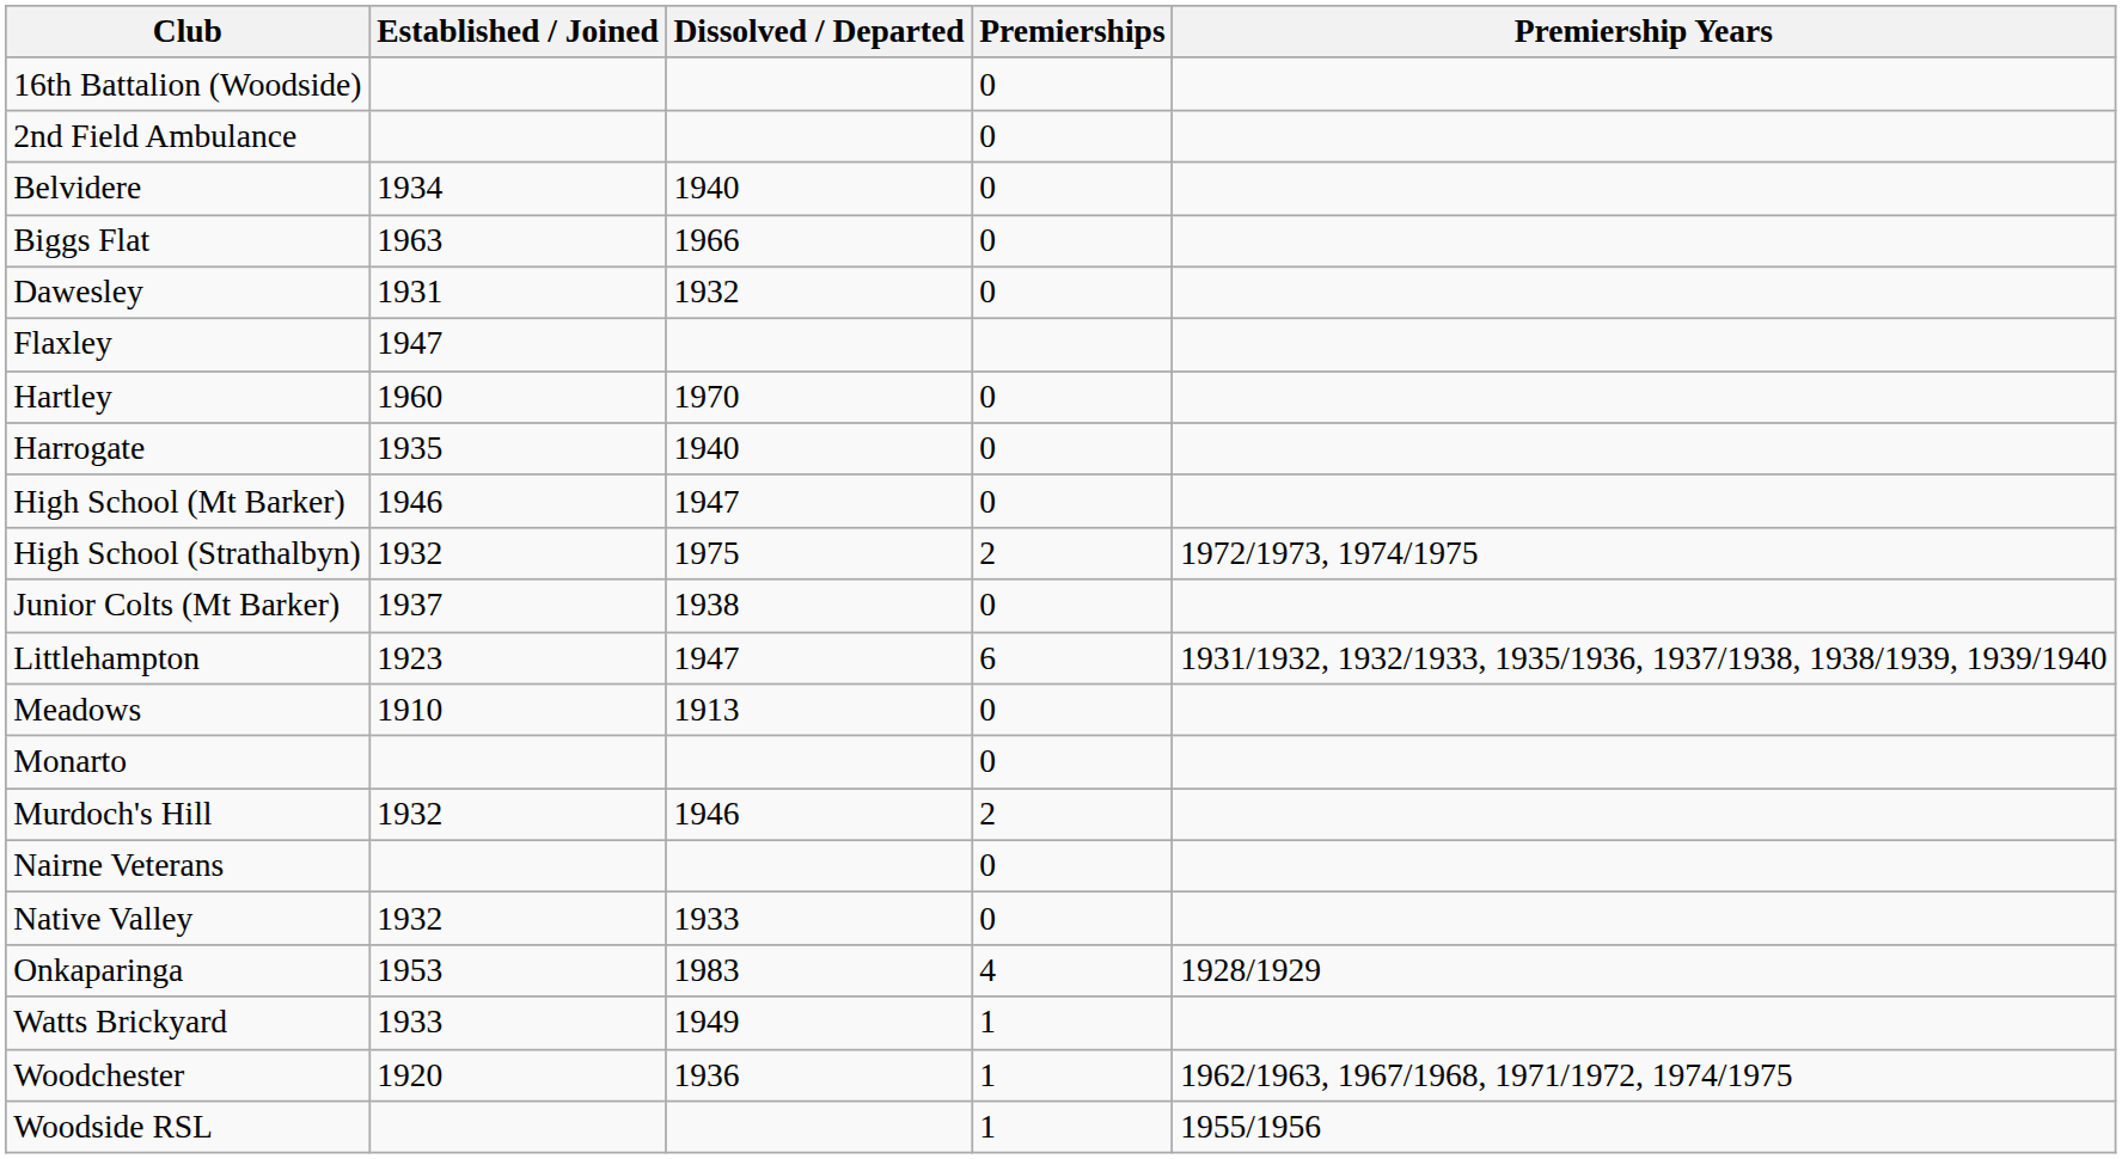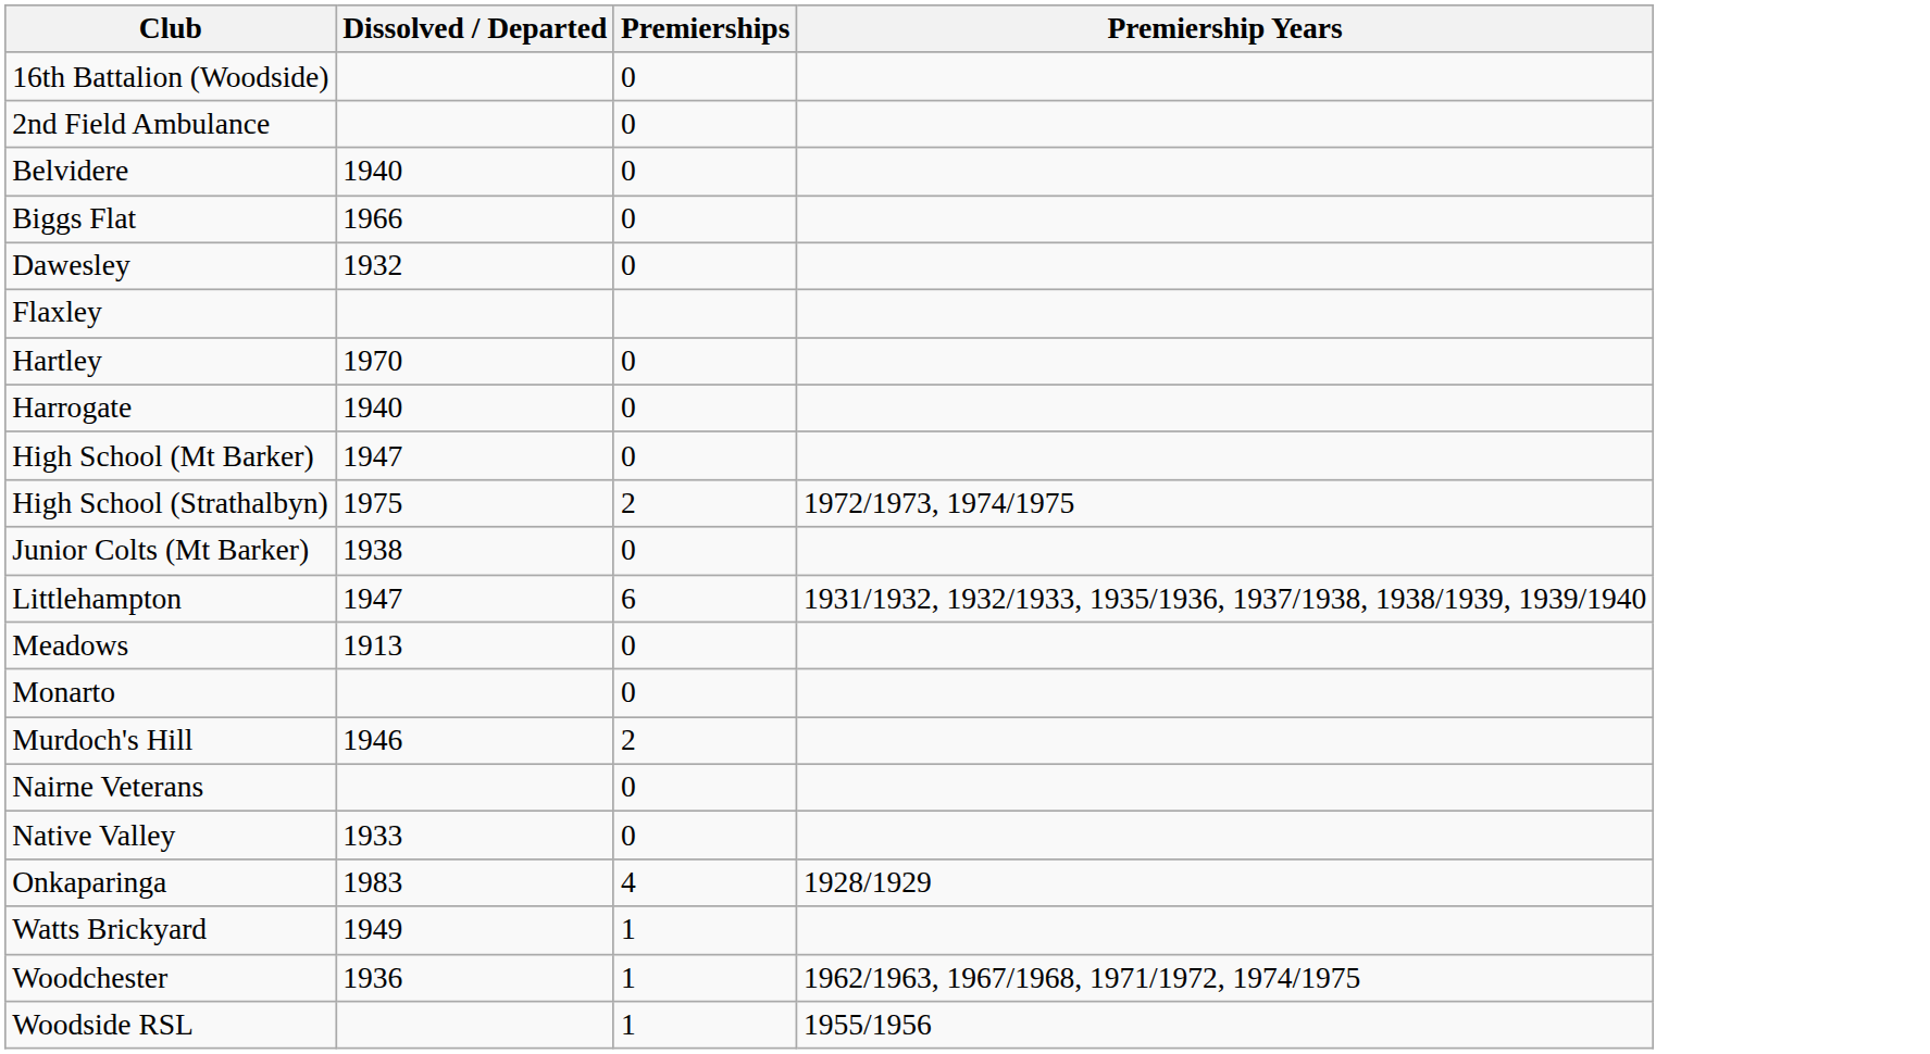 <table class="wikitable">
 <tr>
 <th>Club</th>
-<th>Established / Joined</th>
 <th>Dissolved / Departed</th>
 <th>Premierships</th>
 <th>Premiership Years</th>
 </tr>
 <tr>
 <td>16th Battalion (Woodside)</td>
 <td></td>
-<td></td>
 <td>0</td>
 <td></td>
 </tr>
 <tr>
 <td>2nd Field Ambulance</td>
 <td></td>
-<td></td>
 <td>0</td>
 <td></td>
 </tr>
 <tr>
 <td>Belvidere</td>
-<td>1934</td>
 <td>1940</td>
 <td>0</td>
 <td></td>
 </tr>
 <tr>
 <td>Biggs Flat</td>
-<td>1963</td>
 <td>1966</td>
 <td>0</td>
 <td></td>
 </tr>
 <tr>
 <td>Dawesley</td>
-<td>1931</td>
 <td>1932</td>
 <td>0</td>
 <td></td>
 </tr>
 <tr>
 <td>Flaxley</td>
-<td>1947</td>
 <td></td>
 <td></td>
 <td></td>
 </tr>
 <tr>
 <td>Hartley</td>
-<td>1960</td>
 <td>1970</td>
 <td>0</td>
 <td></td>
 </tr>
 <tr>
 <td>Harrogate</td>
-<td>1935</td>
 <td>1940</td>
 <td>0</td>
 <td></td>
 </tr>
 <tr>
 <td>High School (Mt Barker)</td>
-<td>1946</td>
 <td>1947</td>
 <td>0</td>
 <td></td>
 </tr>
 <tr>
 <td>High School (Strathalbyn)</td>
-<td>1932</td>
 <td>1975</td>
 <td>2</td>
 <td>1972/1973, 1974/1975</td>
 </tr>
 <tr>
 <td>Junior Colts (Mt Barker)</td>
-<td>1937</td>
 <td>1938</td>
 <td>0</td>
 <td></td>
 </tr>
 <tr>
 <td>Littlehampton</td>
-<td>1923</td>
 <td>1947</td>
 <td>6</td>
 <td>1931/1932, 1932/1933, 1935/1936, 1937/1938, 1938/1939, 1939/1940</td>
 </tr>
 <tr>
 <td>Meadows</td>
-<td>1910</td>
 <td>1913</td>
 <td>0</td>
 <td></td>
 </tr>
 <tr>
 <td>Monarto</td>
 <td></td>
-<td></td>
 <td>0</td>
 <td></td>
 </tr>
 <tr>
 <td>Murdoch's Hill</td>
-<td>1932</td>
 <td>1946</td>
 <td>2</td>
 <td></td>
 </tr>
 <tr>
 <td>Nairne Veterans</td>
 <td></td>
-<td></td>
 <td>0</td>
 <td></td>
 </tr>
 <tr>
 <td>Native Valley</td>
-<td>1932</td>
 <td>1933</td>
 <td>0</td>
 <td></td>
 </tr>
 <tr>
 <td>Onkaparinga</td>
-<td>1953</td>
 <td>1983</td>
 <td>4</td>
 <td>1928/1929</td>
 </tr>
 <tr>
 <td>Watts Brickyard</td>
-<td>1933</td>
 <td>1949</td>
 <td>1</td>
 <td></td>
 </tr>
 <tr>
 <td>Woodchester</td>
-<td>1920</td>
 <td>1936</td>
 <td>1</td>
 <td>1962/1963, 1967/1968, 1971/1972, 1974/1975</td>
 </tr>
 <tr>
 <td>Woodside RSL</td>
 <td></td>
-<td></td>
 <td>1</td>
 <td>1955/1956</td>
 </tr>
 </table>
